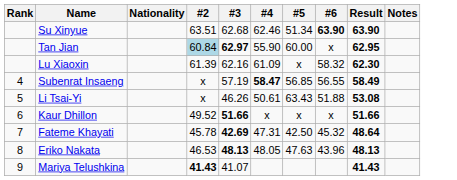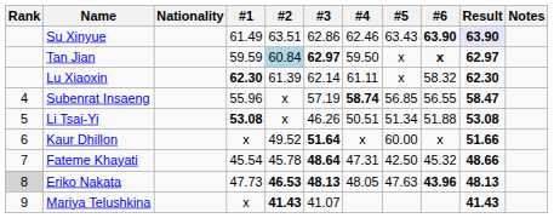 <table class="wikitable sortable" style="text-align:center;font-size:95%">
 <tr>
 <th>Rank</th>
 <th>Name</th>
 <th>Nationality</th>
+<th>#1</th>
 <th>#2</th>
 <th>#3</th>
 <th>#4</th>
 <th>#5</th>
 <th>#6</th>
 <th>Result</th>
 <th>Notes</th>
 </tr>
 <tr>
 <td></td>
 <td align=left><a href='#'>Su Xinyue</a></td>
 <td align=left></td>
+<td>61.49</td>
 <td>63.51</td>
-<td>62.68</td>
+<td>62.86</td>
 <td>62.46</td>
-<td>51.34</td>
+<td>63.43</td>
 <td><strong>63.90</strong></td>
-<td><strong>63.90</strong></td>
+<td style="background: lavender;"><strong>63.90</strong></td>
 <td></td>
 </tr>
 <tr>
 <td></td>
 <td align=left><a href='#'>Tan Jian</a></td>
 <td align=left></td>
+<td>59.59</td>
 <td style="background: lightblue;">60.84</td>
 <td><strong>62.97</strong></td>
-<td>55.90</td>
-<td>60.00</td>
+<td>59.50</td>
 <td>x</td>
-<td><strong>62.95</strong></td>
+<td><strong>x</strong></td>
+<td><strong>62.97</strong></td>
 <td></td>
 </tr>
 <tr>
 <td></td>
 <td align=left><a href='#'>Lu Xiaoxin</a></td>
 <td align=left></td>
+<td><strong>62.30</strong></td>
 <td>61.39</td>
-<td>62.16</td>
-<td>61.09</td>
+<td>62.14</td>
+<td>61.11</td>
 <td>x</td>
 <td>58.32</td>
 <td><strong>62.30</strong></td>
 <td></td>
 </tr>
 <tr>
 <td>4</td>
 <td align=left><a href='#'>Subenrat Insaeng</a></td>
 <td align=left></td>
+<td>55.96</td>
 <td>x</td>
 <td>57.19</td>
-<td><strong>58.47</strong></td>
+<td><strong>58.74</strong></td>
 <td>56.85</td>
 <td>56.55</td>
-<td><strong>58.49</strong></td>
+<td><strong>58.47</strong></td>
 <td></td>
 </tr>
 <tr>
 <td>5</td>
 <td align=left><a href='#'>Li Tsai-Yi</a></td>
 <td align=left></td>
+<td><strong>53.08</strong></td>
 <td>x</td>
 <td>46.26</td>
-<td>50.61</td>
-<td>63.43</td>
+<td>50.51</td>
+<td>51.34</td>
 <td>51.88</td>
 <td><strong>53.08</strong></td>
 <td></td>
 </tr>
 <tr>
 <td>6</td>
 <td align=left><a href='#'>Kaur Dhillon</a></td>
 <td align=left></td>
+<td>x</td>
 <td>49.52</td>
-<td><strong>51.66</strong></td>
+<td><strong>51.64</strong></td>
 <td>x</td>
-<td>x</td>
+<td>60.00</td>
 <td>x</td>
 <td><strong>51.66</strong></td>
 <td></td>
 </tr>
 <tr>
 <td>7</td>
 <td align=left><a href='#'>Fateme Khayati</a></td>
 <td align=left></td>
+<td>45.54</td>
 <td>45.78</td>
-<td><strong>42.69</strong></td>
+<td><strong>48.64</strong></td>
 <td>47.31</td>
 <td>42.50</td>
 <td>45.32</td>
-<td><strong>48.64</strong></td>
+<td><strong>48.66</strong></td>
 <td></td>
 </tr>
 <tr>
-<td>8</td>
+<td style="background: lightgrey;">8</td>
 <td align=left><a href='#'>Eriko Nakata</a></td>
 <td align=left></td>
-<td>46.53</td>
+<td>47.73</td>
+<td><strong>46.53</strong></td>
 <td><strong>48.13</strong></td>
 <td>48.05</td>
 <td>47.63</td>
-<td>43.96</td>
+<td><strong>43.96</strong></td>
 <td><strong>48.13</strong></td>
 <td></td>
 </tr>
 <tr>
 <td>9</td>
 <td align=left><a href='#'>Mariya Telushkina</a></td>
 <td align=left></td>
+<td>x</td>
 <td><strong>41.43</strong></td>
 <td>41.07</td>
 <td></td>
 <td></td>
 <td></td>
 <td><strong>41.43</strong></td>
 <td></td>
 </tr>
 </table>
